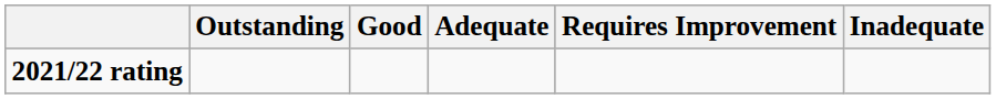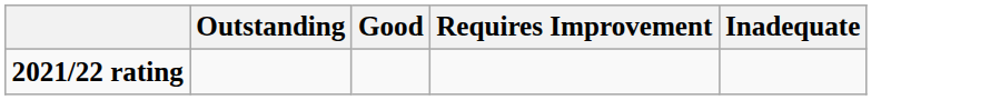 <table class="wikitable">
 <tr>
 <th></th>
 <th>Outstanding</th>
 <th>Good</th>
-<th>Adequate</th>
 <th>Requires Improvement</th>
 <th>Inadequate</th>
 </tr>
 <tr style="vertical-align:top;" |>
 <td><strong>2021/22 rating</strong></td>
 <td></td>
 <td></td>
 <td></td>
 <td></td>
-<td></td>
 </tr>
 </table>
